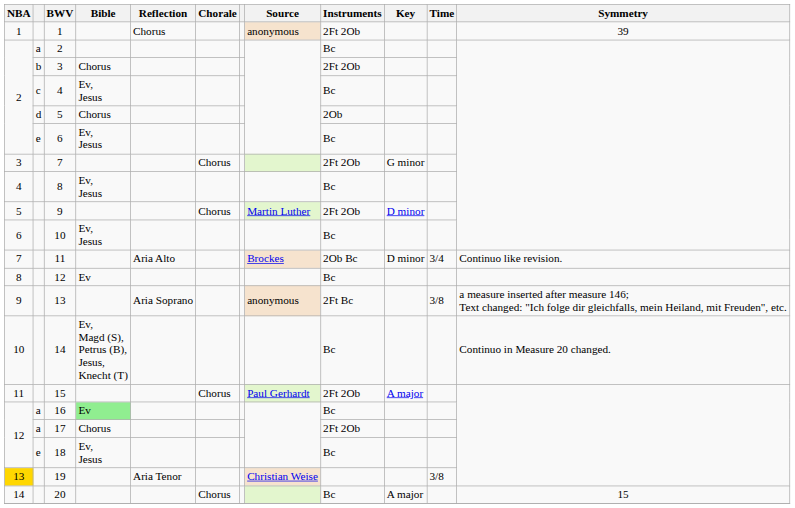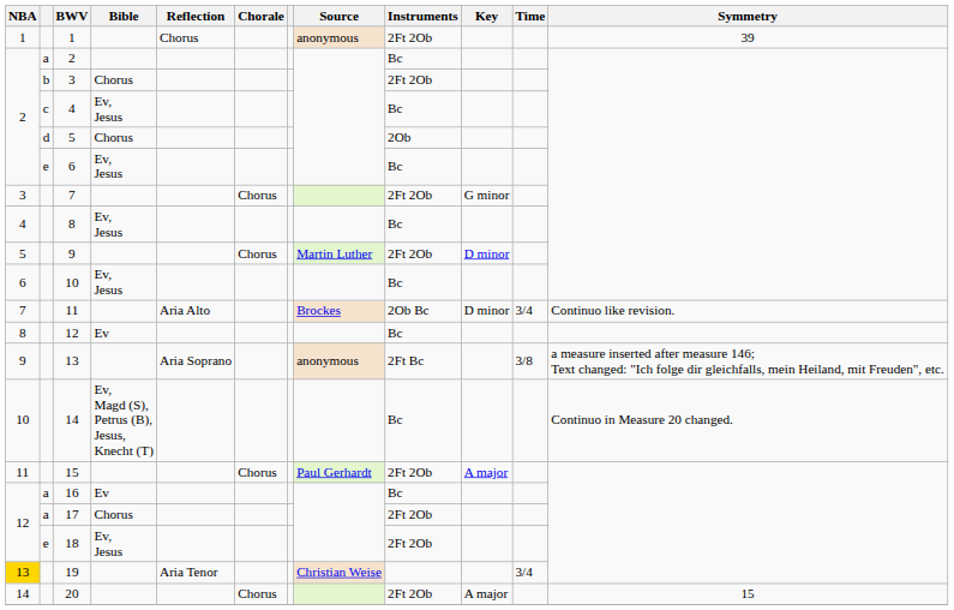 <table class="wikitable">
 <tr>
 <th scope="col">NBA</th>
 <th scope="col"></th>
 <th scope="col">BWV</th>
 <th scope="col">Bible</th>
 <th scope="col">Reflection</th>
 <th scope="col">Chorale</th>
 <th scope="col"></th>
 <th scope="col">Source</th>
 <th scope="col">Instruments</th>
 <th scope="col">Key</th>
 <th scope="col">Time</th>
 <th scope="col">Symmetry</th>
 </tr>
 <tr id="1">
 <td style="text-align:center">1</td>
 <td></td>
 <td style="text-align:center">1</td>
 <td></td>
 <td>Chorus</td>
 <td></td>
 <td><em></em></td>
 <td style="background: #F6E3CE;">anonymous</td>
 <td>2Ft 2Ob </td>
 <td></td>
 <td></td>
 <td style="text-align:center">39</td>
 </tr>
 <tr id="2">
 <td rowspan="5" style="text-align:center">2</td>
 <td>a</td>
 <td style="text-align:center">2</td>
 <td></td>
 <td></td>
 <td></td>
 <td><em></em></td>
 <td rowspan="5"></td>
 <td>Bc</td>
 <td></td>
 <td></td>
 </tr>
 <tr>
 <td>b</td>
 <td style="text-align:center">3</td>
 <td>Chorus</td>
 <td></td>
 <td></td>
 <td><em></em></td>
 <td>2Ft 2Ob </td>
 <td></td>
 <td></td>
 </tr>
 <tr>
 <td>c</td>
 <td style="text-align:center">4</td>
 <td>Ev,<br> Jesus</td>
 <td></td>
 <td></td>
 <td><em></em></td>
 <td>Bc</td>
 <td></td>
 <td></td>
 </tr>
 <tr>
 <td>d</td>
 <td style="text-align:center">5</td>
 <td>Chorus</td>
 <td></td>
 <td></td>
 <td><em></em></td>
 <td>2Ob </td>
 <td></td>
 <td></td>
 </tr>
 <tr>
 <td>e</td>
 <td style="text-align:center">6</td>
 <td>Ev,<br> Jesus</td>
 <td></td>
 <td></td>
 <td><em></em></td>
 <td>Bc</td>
 <td></td>
 <td></td>
 </tr>
 <tr id="3">
 <td style="text-align:center">3</td>
 <td></td>
 <td style="text-align:center">7</td>
 <td></td>
 <td></td>
 <td>Chorus</td>
 <td><em></em></td>
 <td style="background: #E3F6CE;"></td>
 <td>2Ft 2Ob </td>
 <td>G minor</td>
 <td></td>
 </tr>
 <tr id="4">
 <td style="text-align:center">4</td>
 <td></td>
 <td style="text-align:center">8</td>
 <td>Ev,<br> Jesus</td>
 <td></td>
 <td></td>
 <td><em></em></td>
 <td></td>
 <td>Bc</td>
 <td></td>
 <td></td>
 </tr>
 <tr id="5">
 <td style="text-align:center">5</td>
 <td></td>
 <td style="text-align:center">9</td>
 <td></td>
 <td></td>
 <td>Chorus</td>
 <td><em></em></td>
 <td style="background: #E3F6CE;"><a href='#'>Martin Luther</a></td>
 <td>2Ft 2Ob </td>
 <td><a href='#'>D minor</a></td>
 <td></td>
 </tr>
 <tr id="6">
 <td style="text-align:center">6</td>
 <td></td>
 <td style="text-align:center">10</td>
 <td>Ev,<br> Jesus</td>
 <td></td>
 <td></td>
 <td><em></em></td>
 <td></td>
 <td>Bc</td>
 <td></td>
 <td></td>
 </tr>
 <tr id="7">
 <td style="text-align:center">7</td>
 <td></td>
 <td style="text-align:center">11</td>
 <td></td>
 <td>Aria Alto</td>
 <td></td>
 <td><em></em></td>
 <td style="background: #F6E3CE;"><a href='#'>Brockes</a></td>
 <td>2Ob Bc</td>
 <td>D minor</td>
 <td>3/4</td>
 <td>Continuo like revision.</td>
 </tr>
 <tr id="8">
 <td style="text-align:center">8</td>
 <td></td>
 <td style="text-align:center">12</td>
 <td>Ev</td>
 <td></td>
 <td></td>
 <td><em></em></td>
 <td></td>
 <td>Bc</td>
 <td></td>
 <td></td>
 </tr>
 <tr id="9">
 <td style="text-align:center">9</td>
 <td></td>
 <td style="text-align:center">13</td>
 <td></td>
 <td>Aria Soprano</td>
 <td></td>
 <td><em></em></td>
 <td style="background: #F6E3CE;">anonymous</td>
 <td>2Ft Bc</td>
 <td></td>
 <td>3/8</td>
 <td>a measure inserted after measure 146;<br> Text changed: "Ich folge dir gleichfalls, mein Heiland, mit Freuden", etc.</td>
 </tr>
 <tr id="10">
 <td style="text-align:center">10</td>
 <td></td>
 <td style="text-align:center">14</td>
 <td>Ev,<br> Magd (S),<br> Petrus (B),<br> Jesus,<br> Knecht (T)</td>
 <td></td>
 <td></td>
 <td><em></em></td>
 <td></td>
 <td>Bc</td>
 <td></td>
 <td></td>
 <td>Continuo in Measure 20 changed.</td>
 </tr>
 <tr id="11">
 <td style="text-align:center">11</td>
 <td></td>
 <td style="text-align:center">15</td>
 <td></td>
 <td></td>
 <td>Chorus</td>
 <td><em></em></td>
 <td style="background: #E3F6CE;"><a href='#'>Paul Gerhardt</a></td>
 <td>2Ft 2Ob </td>
 <td><a href='#'>A major</a></td>
 <td></td>
 </tr>
 <tr id="12">
 <td rowspan="3" style="text-align:center">12</td>
 <td>a</td>
 <td style="text-align:center">16</td>
-<td style="background: lightgreen;">Ev</td>
+<td>Ev</td>
 <td></td>
 <td></td>
 <td><em></em></td>
 <td rowspan="3"><br> </td>
 <td>Bc</td>
 <td></td>
 <td></td>
 </tr>
 <tr>
 <td>a</td>
 <td style="text-align:center">17</td>
 <td>Chorus</td>
 <td></td>
 <td></td>
 <td><em></em></td>
 <td>2Ft 2Ob </td>
 <td></td>
 <td></td>
 </tr>
 <tr>
 <td>e</td>
 <td style="text-align:center">18</td>
 <td>Ev,<br> Jesus</td>
 <td></td>
 <td></td>
 <td><em></em></td>
-<td>Bc</td>
+<td>2Ft 2Ob </td>
 <td></td>
 <td></td>
 </tr>
 <tr id="13">
 <td style="background: gold; text-align:center">13</td>
 <td></td>
 <td style="text-align:center">19</td>
 <td></td>
 <td>Aria Tenor</td>
 <td></td>
 <td><em></em></td>
 <td style="background: #F6E3CE;"><a href='#'>Christian Weise</a></td>
 <td></td>
 <td></td>
-<td>3/8</td>
+<td>3/4</td>
 </tr>
 <tr id="14">
 <td style="text-align:center">14</td>
 <td></td>
 <td style="text-align:center">20</td>
 <td></td>
 <td></td>
 <td>Chorus</td>
 <td><em></em></td>
 <td style="background: #E3F6CE;"></td>
-<td>Bc</td>
+<td>2Ft 2Ob </td>
 <td>A major</td>
 <td></td>
 <td style="text-align:center">15</td>
 </tr>
 <tr>
 </tr>
 </table>
